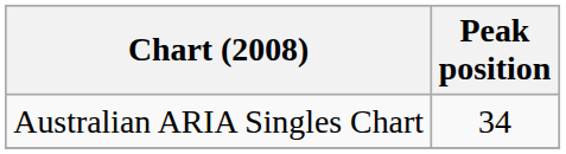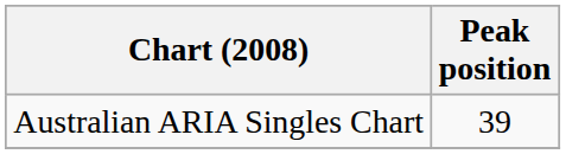 <table class="wikitable">
 <tr>
 <th>Chart (2008)</th>
 <th>Peak<br>position</th>
 </tr>
 <tr>
 <td>Australian ARIA Singles Chart</td>
-<td align="center">34</td>
+<td align="center">39</td>
 </tr>
 <tr>
 </tr>
 </table>
